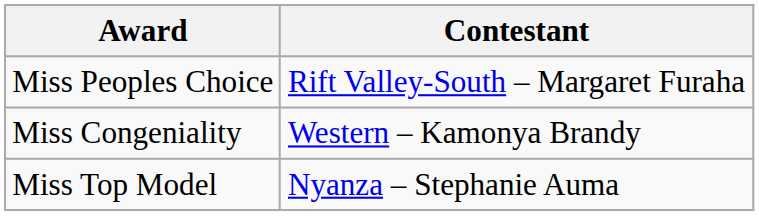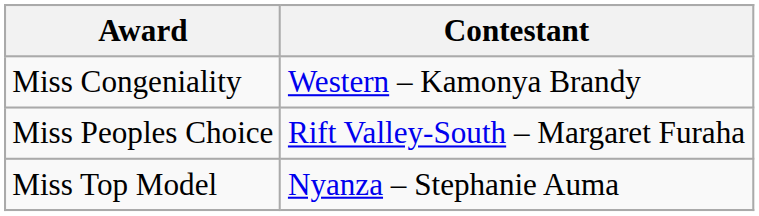 <table class="wikitable" style="font-size: 95%;">
 <tr>
 <th>Award</th>
 <th>Contestant</th>
 </tr>
 <tr>
+<td>Miss Congeniality</td>
+<td><a href='#'>Western</a> – Kamonya Brandy</td>
+</tr>
+<tr>
 <td>Miss Peoples Choice</td>
 <td><a href='#'>Rift Valley-South</a> – Margaret Furaha</td>
-</tr>
-<tr>
-<td>Miss Congeniality</td>
-<td><a href='#'>Western</a> – Kamonya Brandy</td>
 </tr>
 <tr>
 <td>Miss Top Model</td>
 <td><a href='#'>Nyanza</a> – Stephanie Auma</td>
 </tr>
 </table>
